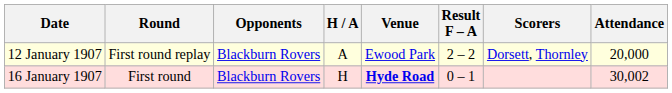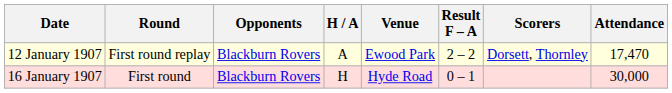 <table class="wikitable" style="text-align:center">
 <tr>
 <th>Date</th>
 <th>Round</th>
 <th>Opponents</th>
 <th>H / A</th>
 <th>Venue</th>
 <th>Result<br>F – A</th>
 <th>Scorers</th>
 <th>Attendance</th>
 </tr>
 <tr bgcolor="#ffffdd">
 <td>12 January 1907</td>
 <td>First round replay</td>
 <td><a href='#'>Blackburn Rovers</a></td>
 <td>A</td>
 <td><a href='#'>Ewood Park</a></td>
 <td>2 – 2</td>
 <td><a href='#'>Dorsett</a>, <a href='#'>Thornley</a></td>
-<td>20,000</td>
+<td>17,470</td>
 </tr>
 <tr bgcolor="#ffdddd">
 <td>16 January 1907</td>
 <td>First round</td>
 <td><a href='#'>Blackburn Rovers</a></td>
 <td>H</td>
-<td><strong><a href='#'>Hyde Road</a></strong></td>
+<td><a href='#'>Hyde Road</a></td>
 <td>0 – 1</td>
 <td></td>
-<td>30,002</td>
+<td>30,000</td>
 </tr>
 </table>
